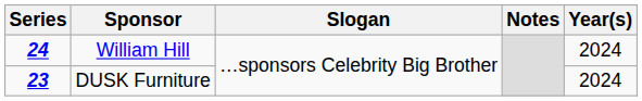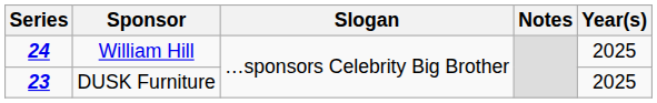 <table class="wikitable" style="text-align:center">
 <tr>
 <th>Series</th>
 <th>Sponsor</th>
 <th>Slogan</th>
 <th>Notes</th>
 <th>Year(s)</th>
 </tr>
 <tr>
 <td><strong><em><a href='#'>24</a></em></strong></td>
 <td><a href='#'>William Hill</a></td>
 <td rowspan=2>…sponsors Celebrity Big Brother</td>
 <td rowspan="2" style="background:#ddd;"></td>
-<td>2024</td>
+<td>2025</td>
 </tr>
 <tr>
 <td><strong><em><a href='#'>23</a></em></strong></td>
 <td>DUSK Furniture</td>
-<td>2024</td>
+<td>2025</td>
 </tr>
 </table>
